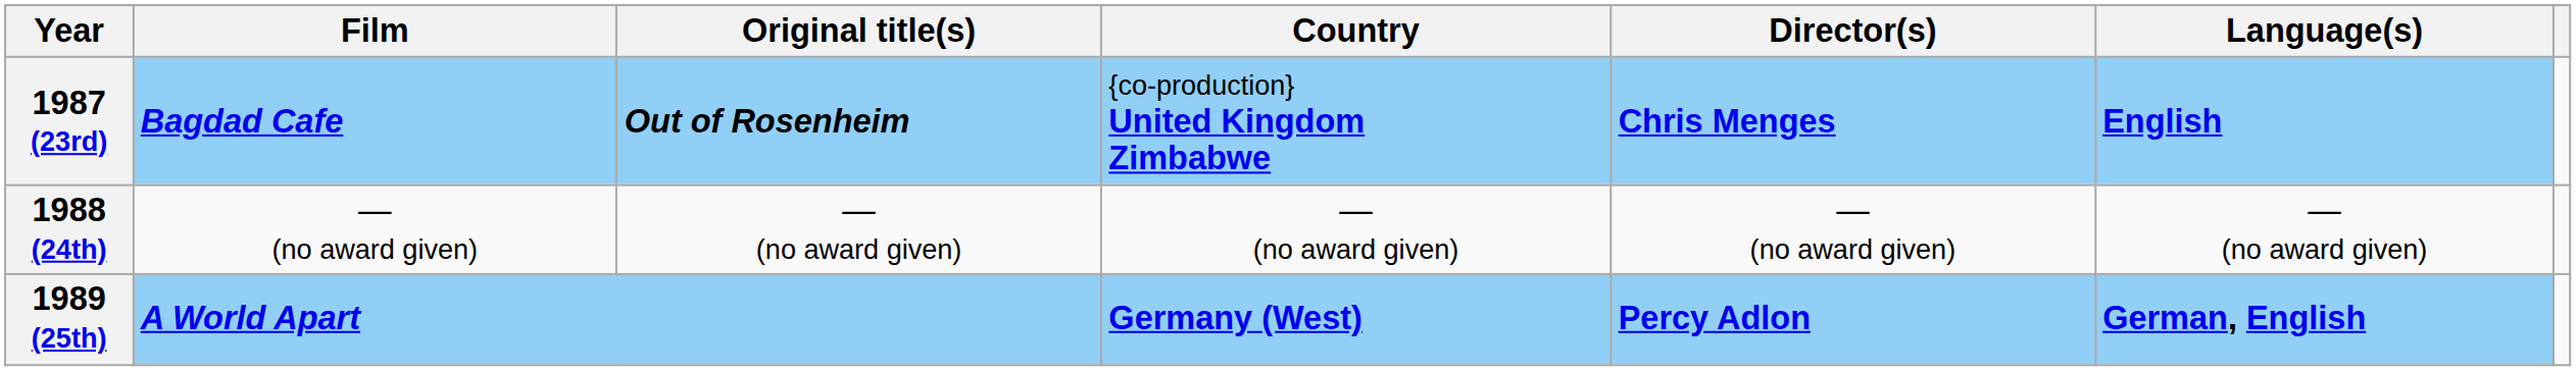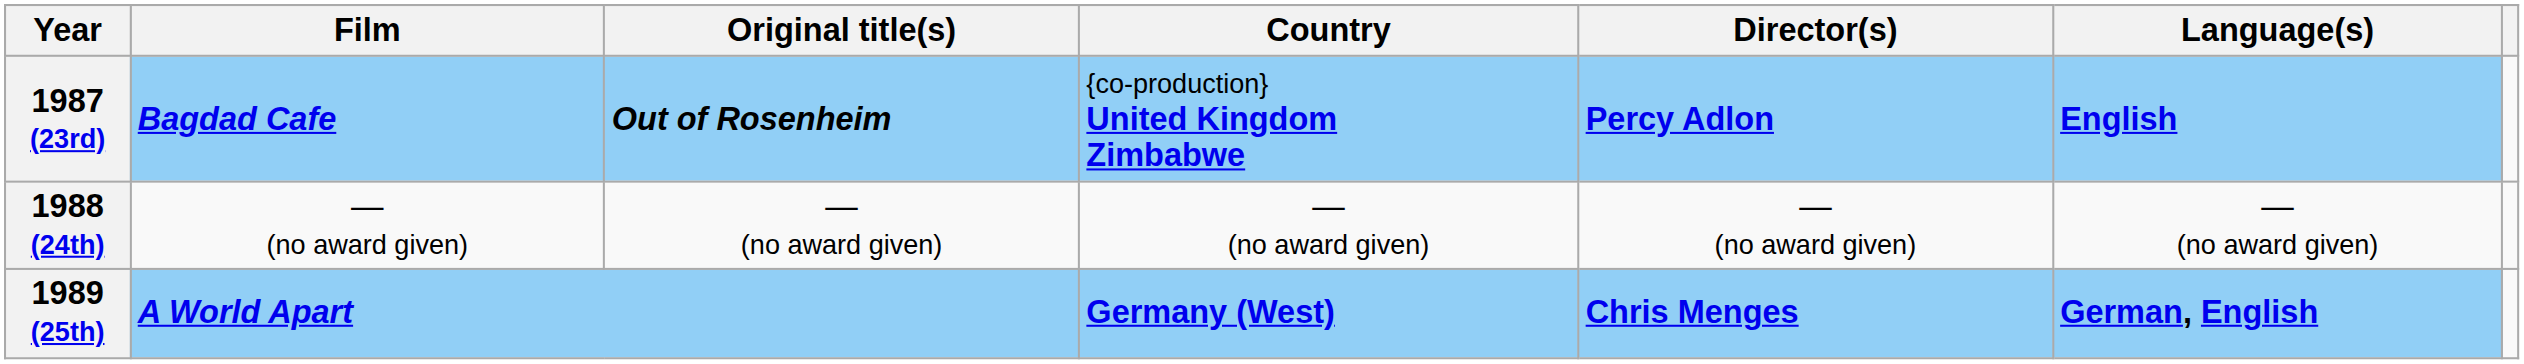 <table class="wikitable" style="width:98%;">
 <tr style="background:#bebebe;">
 <th style="width:5%;">Year</th>
 <th style="width:19%;">Film</th>
 <th style="width:19%;">Original title(s)</th>
 <th style="width:20%;">Country</th>
 <th style="width:19%;">Director(s)</th>
 <th style="width:19%;">Language(s)</th>
 <th scope="col" style="width:2%;" class="unsortable"></th>
 </tr>
 <tr>
 <th scope="row" rowspan=1 style="text-align:center"><strong>1987</strong><br><small><a href='#'>(23rd)</a></small></th>
 <td style="background:#91CFF6"><strong><em><a href='#'>Bagdad Cafe</a></em></strong></td>
 <td style="background:#91CFF6"><strong><em>Out of Rosenheim</em></strong></td>
 <td style="background:#91CFF6"><small>{co-production}</small><br> <strong><a href='#'>United Kingdom</a></strong><br> <strong><a href='#'>Zimbabwe</a></strong></td>
-<td style="background:#91CFF6"><strong><a href='#'>Chris Menges</a></strong></td>
+<td style="background:#91CFF6"><strong><a href='#'>Percy Adlon</a></strong></td>
 <td style="background:#91CFF6"><strong><a href='#'>English</a></strong></td>
 <td></td>
 </tr>
 <tr>
 <th scope="row" rowspan=1 style="text-align:center"><strong>1988</strong><br><small><a href='#'>(24th)</a></small></th>
 <td align="center">—<br><small>(no award given)</small></td>
 <td align="center">—<br><small>(no award given)</small></td>
 <td align="center">—<br><small>(no award given)</small></td>
 <td align="center">—<br><small>(no award given)</small></td>
 <td align="center">—<br><small>(no award given)</small></td>
 <td></td>
 </tr>
 <tr>
 <th scope="row" rowspan=1 style="text-align:center"><strong>1989</strong><br><small><a href='#'>(25th)</a></small></th>
 <td style="background:#91CFF6" colspan="2"><strong><em><a href='#'>A World Apart</a></em></strong></td>
 <td style="background:#91CFF6"> <strong><a href='#'>Germany (West)</a></strong></td>
-<td style="background:#91CFF6"><strong><a href='#'>Percy Adlon</a></strong></td>
+<td style="background:#91CFF6"><strong><a href='#'>Chris Menges</a></strong></td>
 <td style="background:#91CFF6"><strong><a href='#'>German</a>, <a href='#'>English</a></strong></td>
 <td></td>
 </tr>
 </table>
